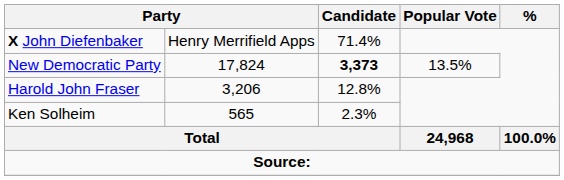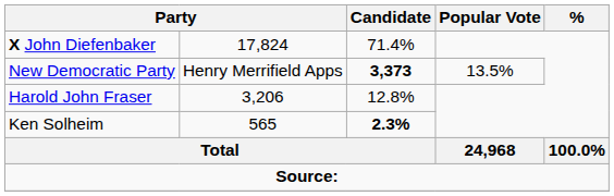 <table class="wikitable">
 <tr>
 <th colspan="2">Party</th>
 <th>Candidate</th>
 <th>Popular Vote</th>
 <th>%</th>
 </tr>
 <tr>
 <td> <strong>X</strong> <a href='#'>John Diefenbaker</a></td>
-<td>Henry Merrifield Apps</td>
+<td align=center>17,824</td>
 <td align=center>71.4%</td>
 </tr>
 <tr>
 <td><a href='#'>New Democratic Party</a></td>
-<td align=center>17,824</td>
+<td>Henry Merrifield Apps</td>
 <td align=center><strong>3,373</strong></td>
 <td align=center>13.5%</td>
 </tr>
 <tr>
 <td><a href='#'>Harold John Fraser</a></td>
 <td align=center>3,206</td>
 <td align=center>12.8%</td>
 </tr>
 <tr>
 <td>Ken Solheim</td>
 <td align=center>565</td>
-<td align=center>2.3%</td>
+<td align=center><strong>2.3%</strong></td>
 </tr>
 <tr>
 <th colspan=3 align=center>Total</th>
 <th align=center>24,968</th>
 <th align=center>100.0%</th>
 </tr>
 <tr>
 <td align="center" colspan=5><strong>Source:</strong> </td>
 </tr>
 <tr>
 </tr>
 </table>
